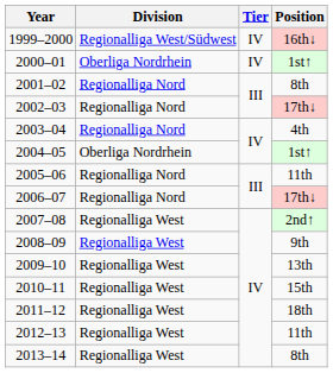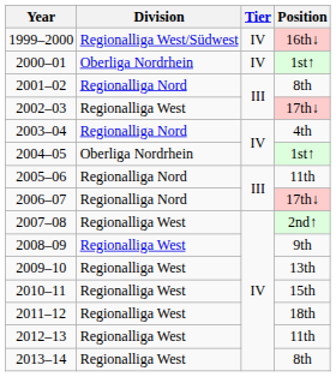 <table class="wikitable">
 <tr>
 <th>Year</th>
 <th>Division</th>
 <th><a href='#'>Tier</a></th>
 <th>Position</th>
 </tr>
 <tr align="center">
 <td>1999–2000</td>
 <td align="left"><a href='#'>Regionalliga West/Südwest</a></td>
 <td>IV</td>
 <td style="background:#ffcccc">16th↓</td>
 </tr>
 <tr align="center">
 <td>2000–01</td>
 <td align="left"><a href='#'>Oberliga Nordrhein</a></td>
 <td>IV</td>
 <td style="background:#ddffdd">1st↑</td>
 </tr>
 <tr align="center">
 <td>2001–02</td>
 <td align="left"><a href='#'>Regionalliga Nord</a></td>
 <td rowspan=2>III</td>
 <td>8th</td>
 </tr>
 <tr align="center">
 <td>2002–03</td>
-<td align="left">Regionalliga Nord</td>
+<td align="left">Regionalliga West</td>
 <td style="background:#ffcccc">17th↓</td>
 </tr>
 <tr align="center">
 <td>2003–04</td>
 <td align="left"><a href='#'>Regionalliga Nord</a></td>
 <td rowspan=2>IV</td>
 <td>4th</td>
 </tr>
 <tr align="center">
 <td>2004–05</td>
 <td align="left">Oberliga Nordrhein</td>
 <td style="background:#ddffdd">1st↑</td>
 </tr>
 <tr align="center">
 <td>2005–06</td>
 <td align="left">Regionalliga Nord</td>
 <td rowspan=2>III</td>
 <td>11th</td>
 </tr>
 <tr align="center">
 <td>2006–07</td>
 <td align="left">Regionalliga Nord</td>
 <td style="background:#ffcccc">17th↓</td>
 </tr>
 <tr align="center">
 <td>2007–08</td>
 <td align="left">Regionalliga West</td>
 <td rowspan=7>IV</td>
 <td style="background:#ddffdd">2nd↑</td>
 </tr>
 <tr align="center">
 <td>2008–09</td>
 <td align="left"><a href='#'>Regionalliga West</a></td>
 <td>9th</td>
 </tr>
 <tr align="center">
 <td>2009–10</td>
 <td align="left">Regionalliga West</td>
 <td>13th</td>
 </tr>
 <tr align="center">
 <td>2010–11</td>
 <td align="left">Regionalliga West</td>
 <td>15th</td>
 </tr>
 <tr align="center">
 <td>2011–12</td>
 <td align="left">Regionalliga West</td>
 <td>18th</td>
 </tr>
 <tr align="center">
 <td>2012–13</td>
 <td align="left">Regionalliga West</td>
 <td>11th</td>
 </tr>
 <tr align="center">
 <td>2013–14</td>
 <td align="left">Regionalliga West</td>
 <td>8th</td>
 </tr>
 </table>
